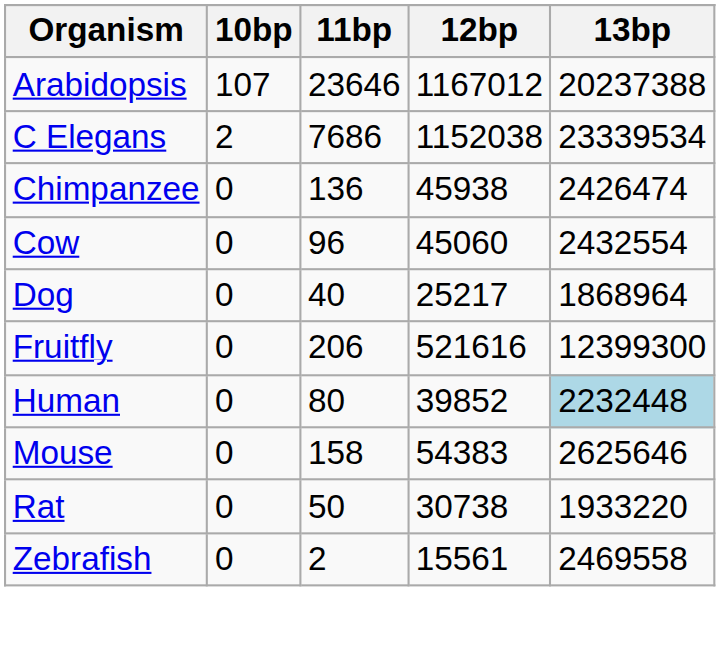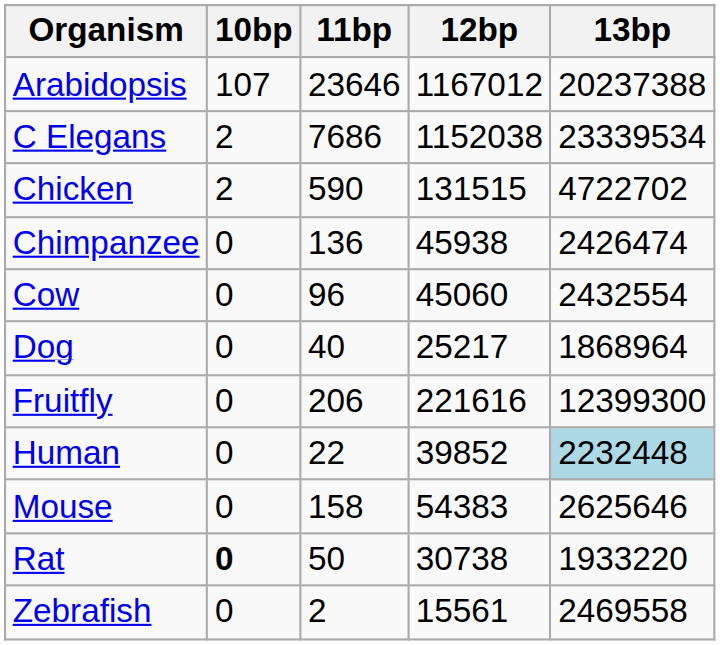 <table class="wikitable">
 <tr>
 </tr>
 <tr>
 <th>Organism</th>
 <th>10bp</th>
 <th>11bp</th>
 <th>12bp</th>
 <th>13bp</th>
 </tr>
 <tr>
 <td><a href='#'>Arabidopsis</a></td>
 <td>107</td>
 <td>23646</td>
 <td>1167012</td>
 <td>20237388</td>
 </tr>
 <tr>
 <td><a href='#'>C Elegans</a></td>
 <td>2</td>
 <td>7686</td>
 <td>1152038</td>
 <td>23339534</td>
+</tr>
+<tr>
+<td><a href='#'>Chicken</a></td>
+<td>2</td>
+<td>590</td>
+<td>131515</td>
+<td>4722702</td>
 </tr>
 <tr>
 <td><a href='#'>Chimpanzee</a></td>
 <td>0</td>
 <td>136</td>
 <td>45938</td>
 <td>2426474</td>
 </tr>
 <tr>
 <td><a href='#'>Cow</a></td>
 <td>0</td>
 <td>96</td>
 <td>45060</td>
 <td>2432554</td>
 </tr>
 <tr>
 <td><a href='#'>Dog</a></td>
 <td>0</td>
 <td>40</td>
 <td>25217</td>
 <td>1868964</td>
 </tr>
 <tr>
 <td><a href='#'>Fruitfly</a></td>
 <td>0</td>
 <td>206</td>
-<td>521616</td>
+<td>221616</td>
 <td>12399300</td>
 </tr>
 <tr>
 <td><a href='#'>Human</a></td>
 <td>0</td>
-<td>80</td>
+<td>22</td>
 <td>39852</td>
 <td style="background: lightblue;">2232448</td>
 </tr>
 <tr>
 <td><a href='#'>Mouse</a></td>
 <td>0</td>
 <td>158</td>
 <td>54383</td>
 <td>2625646</td>
 </tr>
 <tr>
 <td><a href='#'>Rat</a></td>
-<td>0</td>
+<td><strong>0</strong></td>
 <td>50</td>
 <td>30738</td>
 <td>1933220</td>
 </tr>
 <tr>
 <td><a href='#'>Zebrafish</a></td>
 <td>0</td>
 <td>2</td>
 <td>15561</td>
 <td>2469558</td>
 </tr>
 </table>
